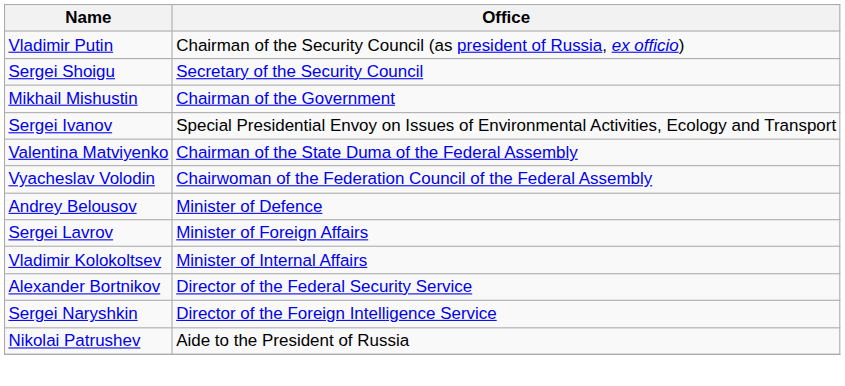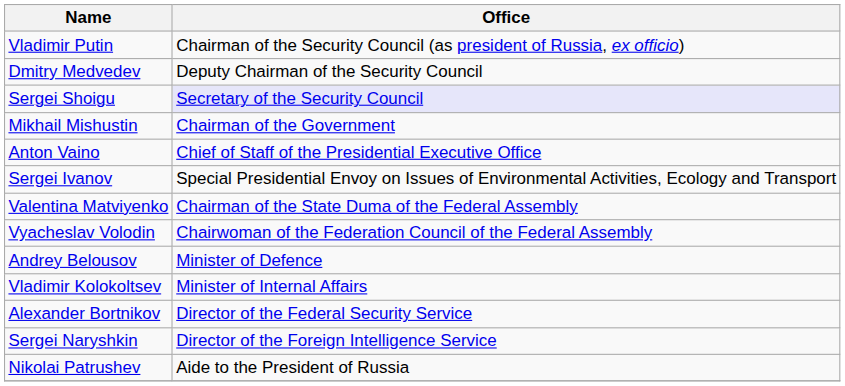 <table Ständige Mitglieder (Stand Mai 2012)| class="wikitable">
 <tr>
 <th>Name</th>
 <th>Office</th>
 </tr>
 <tr>
 <td><a href='#'>Vladimir Putin</a></td>
 <td>Chairman of the Security Council (as <a href='#'>president of Russia</a>, <em><a href='#'>ex officio</a></em>)</td>
 </tr>
 <tr>
+<td><a href='#'>Dmitry Medvedev</a></td>
+<td>Deputy Chairman of the Security Council</td>
+</tr>
+<tr>
 <td><a href='#'>Sergei Shoigu</a></td>
-<td><a href='#'>Secretary of the Security Council</a></td>
+<td style="background: lavender;"><a href='#'>Secretary of the Security Council</a></td>
 </tr>
 <tr>
 <td><a href='#'>Mikhail Mishustin</a></td>
 <td><a href='#'>Chairman of the Government</a></td>
+</tr>
+<tr>
+<td><a href='#'>Anton Vaino</a></td>
+<td><a href='#'>Chief of Staff of the Presidential Executive Office</a></td>
 </tr>
 <tr>
 <td><a href='#'>Sergei Ivanov</a></td>
 <td>Special Presidential Envoy on Issues of Environmental Activities, Ecology and Transport</td>
 </tr>
 <tr>
 <td><a href='#'>Valentina Matviyenko</a></td>
 <td><a href='#'>Chairman of the State Duma of the Federal Assembly</a></td>
 </tr>
 <tr>
 <td><a href='#'>Vyacheslav Volodin</a></td>
 <td><a href='#'>Chairwoman of the Federation Council of the Federal Assembly</a></td>
 </tr>
 <tr>
 <td><a href='#'>Andrey Belousov</a></td>
 <td><a href='#'>Minister of Defence</a></td>
-</tr>
-<tr>
-<td><a href='#'>Sergei Lavrov</a></td>
-<td><a href='#'>Minister of Foreign Affairs</a></td>
 </tr>
 <tr>
 <td><a href='#'>Vladimir Kolokoltsev</a></td>
 <td><a href='#'>Minister of Internal Affairs</a></td>
 </tr>
 <tr>
 <td><a href='#'>Alexander Bortnikov</a></td>
 <td><a href='#'>Director of the Federal Security Service</a></td>
 </tr>
 <tr>
 <td><a href='#'>Sergei Naryshkin</a></td>
 <td><a href='#'>Director of the Foreign Intelligence Service</a></td>
 </tr>
 <tr>
 <td><a href='#'>Nikolai Patrushev</a></td>
 <td>Aide to the President of Russia</td>
 </tr>
 <tr>
 </tr>
 </table>
